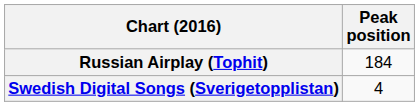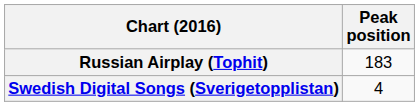 <table class="wikitable sortable plainrowheaders" style="text-align:center;">
 <tr>
 <th scope="col">Chart (2016)</th>
 <th scope="col">Peak<br>position</th>
 </tr>
 <tr>
 <th scope="row">Russian Airplay (<a href='#'>Tophit</a>)</th>
-<td>184</td>
+<td>183</td>
 </tr>
 <tr>
 <th scope="row"><a href='#'>Swedish Digital Songs</a> (<a href='#'>Sverigetopplistan</a>)</th>
 <td>4</td>
 </tr>
 </table>
